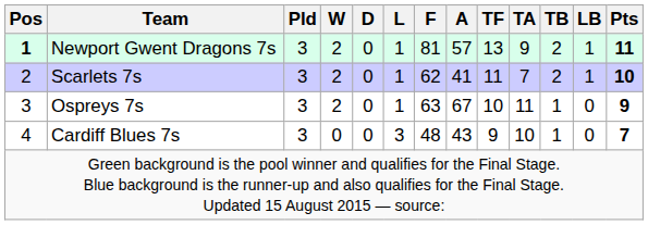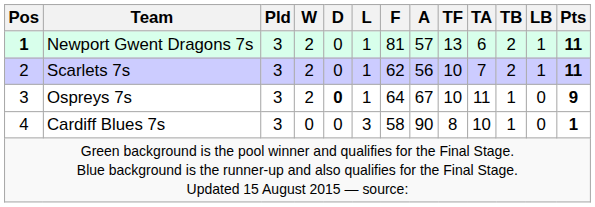 <table class="wikitable" style="text-align: center;">
 <tr>
 <th width="20">Pos</th>
 <th width="200">Team</th>
 <th width="20">Pld</th>
 <th width="20">W</th>
 <th width="20">D</th>
 <th width="20">L</th>
 <th width="20">F</th>
 <th width="20">A</th>
 <th width="20">TF</th>
 <th width="20">TA</th>
 <th width="20">TB</th>
 <th width="20">LB</th>
 <th width="20">Pts</th>
 </tr>
 <tr bgcolor=#d8ffeb>
 <td><strong>1</strong></td>
 <td align=left>Newport Gwent Dragons 7s</td>
 <td>3</td>
 <td>2</td>
 <td>0</td>
 <td>1</td>
 <td>81</td>
 <td>57</td>
 <td>13</td>
-<td>9</td>
+<td>6</td>
 <td>2</td>
 <td>1</td>
 <td><strong>11</strong></td>
 </tr>
 <tr bgcolor=#ccccff>
 <td>2</td>
 <td align=left>Scarlets 7s</td>
 <td>3</td>
 <td>2</td>
 <td>0</td>
 <td>1</td>
 <td>62</td>
-<td>41</td>
-<td>11</td>
+<td>56</td>
+<td>10</td>
 <td>7</td>
 <td>2</td>
 <td>1</td>
-<td><strong>10</strong></td>
+<td><strong>11</strong></td>
 </tr>
 <tr bgcolor=#ffffff>
 <td>3</td>
 <td align=left>Ospreys 7s</td>
 <td>3</td>
 <td>2</td>
-<td>0</td>
+<td><strong>0</strong></td>
 <td>1</td>
-<td>63</td>
+<td>64</td>
 <td>67</td>
 <td>10</td>
 <td>11</td>
 <td>1</td>
 <td>0</td>
 <td><strong>9</strong></td>
 </tr>
 <tr bgcolor=#ffffff>
 <td>4</td>
 <td align=left>Cardiff Blues 7s</td>
 <td>3</td>
 <td>0</td>
 <td>0</td>
 <td>3</td>
-<td>48</td>
-<td>43</td>
-<td>9</td>
+<td>58</td>
+<td>90</td>
+<td>8</td>
 <td>10</td>
 <td>1</td>
 <td>0</td>
-<td><strong>7</strong></td>
+<td><strong>1</strong></td>
 </tr>
 <tr align=center>
 <td colspan="13" style="border:0px"><small>Green background is the pool winner and qualifies for the Final Stage.<br>Blue background is the runner-up and also qualifies for the Final Stage.<br>Updated 15 August 2015 — source: </small></td>
 </tr>
 </table>
